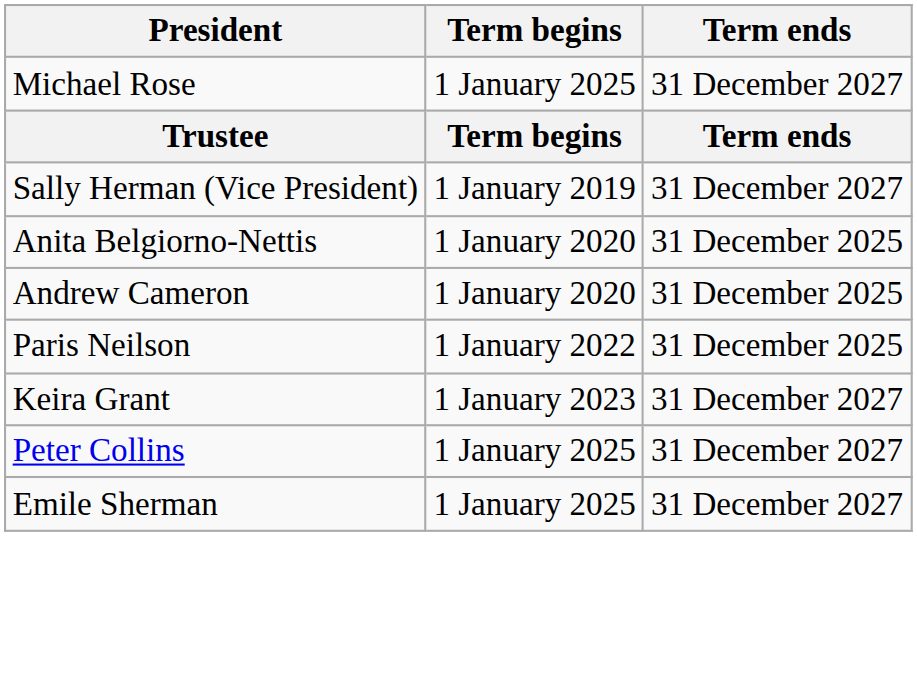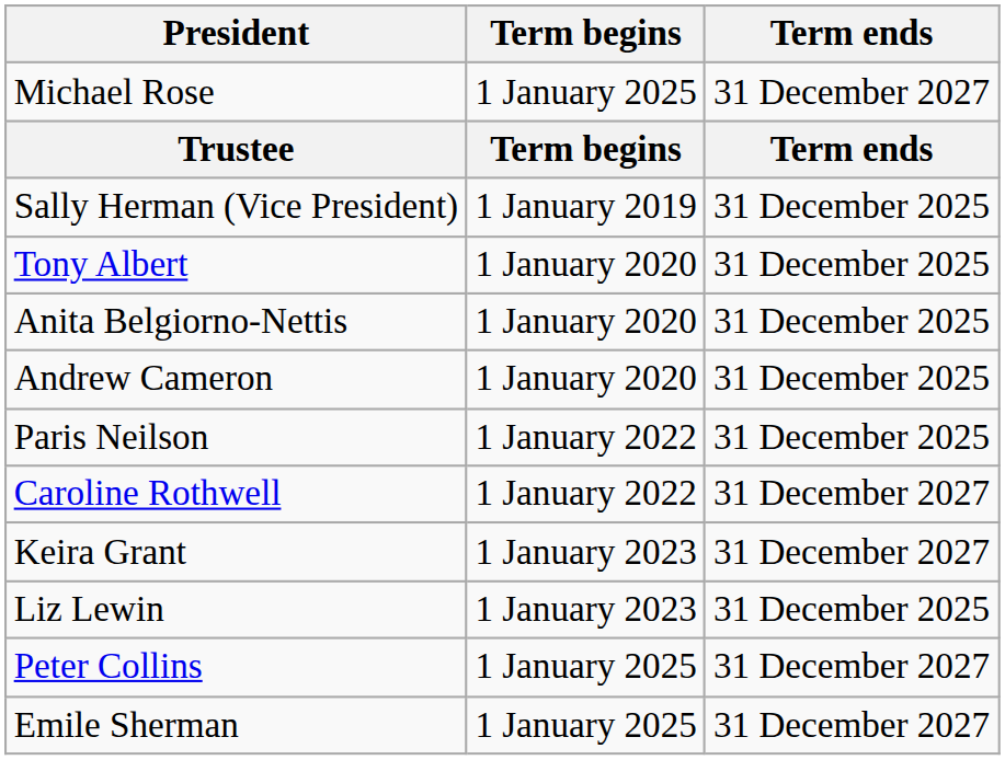 <table class="wikitable">
 <tr>
 <th>President</th>
 <th>Term begins</th>
 <th>Term ends</th>
 </tr>
 <tr>
 <td>Michael Rose </td>
 <td>1 January 2025</td>
 <td>31 December 2027</td>
 </tr>
 <tr>
 <th>Trustee</th>
 <th>Term begins</th>
 <th>Term ends</th>
 </tr>
 <tr>
 <td>Sally Herman (Vice President)</td>
 <td>1 January 2019</td>
-<td>31 December 2027</td>
+<td>31 December 2025</td>
+</tr>
+<tr>
+<td><a href='#'>Tony Albert</a></td>
+<td>1 January 2020</td>
+<td>31 December 2025</td>
 </tr>
 <tr>
 <td>Anita Belgiorno-Nettis </td>
 <td>1 January 2020</td>
 <td>31 December 2025</td>
 </tr>
 <tr>
 <td>Andrew Cameron </td>
 <td>1 January 2020</td>
 <td>31 December 2025</td>
 </tr>
 <tr>
 <td>Paris Neilson</td>
 <td>1 January 2022</td>
 <td>31 December 2025</td>
 </tr>
 <tr>
+<td><a href='#'>Caroline Rothwell</a></td>
+<td>1 January 2022</td>
+<td>31 December 2027</td>
+</tr>
+<tr>
 <td>Keira Grant</td>
 <td>1 January 2023</td>
 <td>31 December 2027</td>
+</tr>
+<tr>
+<td>Liz Lewin</td>
+<td>1 January 2023</td>
+<td>31 December 2025</td>
 </tr>
 <tr>
 <td><a href='#'>Peter Collins</a> </td>
 <td>1 January 2025</td>
 <td>31 December 2027</td>
 </tr>
 <tr>
 <td>Emile Sherman</td>
 <td>1 January 2025</td>
 <td>31 December 2027</td>
 </tr>
 </table>
